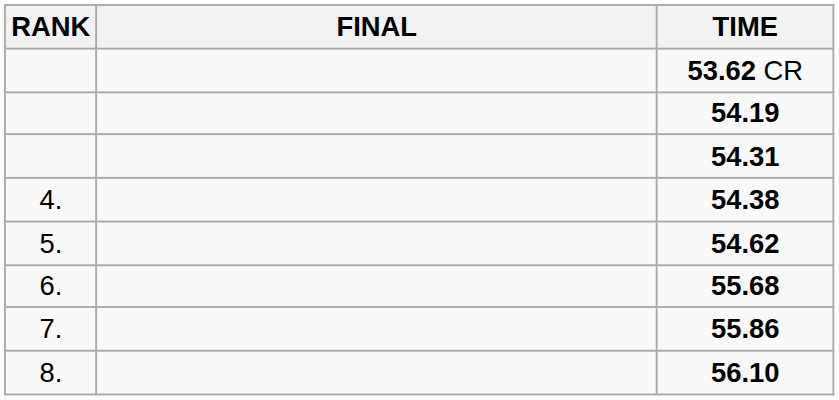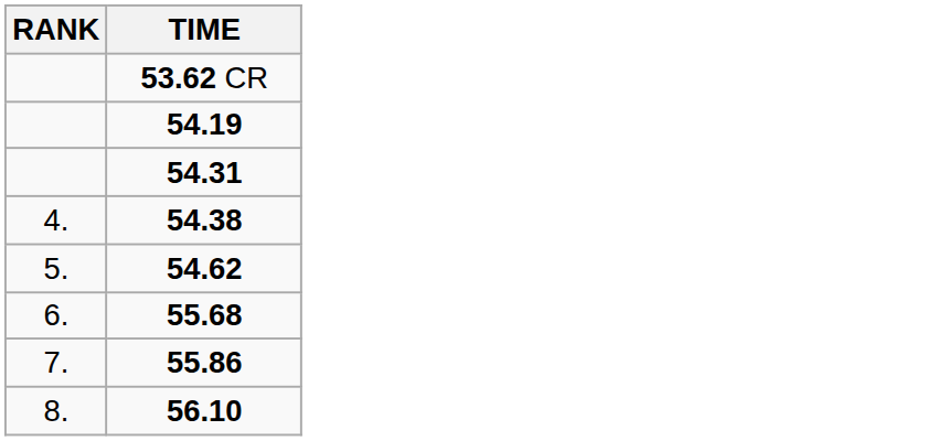 <table class="wikitable" style="border-collapse: collapse; font-size: 90%;">
 <tr>
 <th>RANK</th>
-<th style="width: 20em">FINAL</th>
 <th style="width: 6em">TIME</th>
 </tr>
 <tr>
 <td align="center"></td>
-<td></td>
 <td align="center"><strong>53.62</strong> CR</td>
 </tr>
 <tr>
 <td align="center"></td>
-<td></td>
 <td align="center"><strong>54.19</strong></td>
 </tr>
 <tr>
 <td align="center"></td>
-<td></td>
 <td align="center"><strong>54.31</strong></td>
 </tr>
 <tr>
 <td align="center">4.</td>
-<td></td>
 <td align="center"><strong>54.38</strong></td>
 </tr>
 <tr>
 <td align="center">5.</td>
-<td></td>
 <td align="center"><strong>54.62</strong></td>
 </tr>
 <tr>
 <td align="center">6.</td>
-<td></td>
 <td align="center"><strong>55.68</strong></td>
 </tr>
 <tr>
 <td align="center">7.</td>
-<td></td>
 <td align="center"><strong>55.86</strong></td>
 </tr>
 <tr>
 <td align="center">8.</td>
-<td></td>
 <td align="center"><strong>56.10</strong></td>
 </tr>
 </table>
